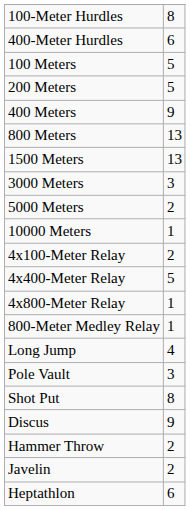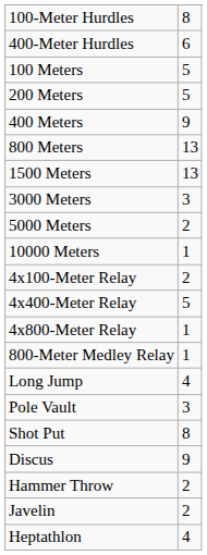 <table class="wikitable">
 <tr>
 </tr>
 <tr>
 <td>100-Meter Hurdles</td>
 <td>8</td>
 </tr>
 <tr>
 <td>400-Meter Hurdles</td>
 <td>6</td>
 </tr>
 <tr>
 <td>100 Meters</td>
 <td>5</td>
 </tr>
 <tr>
 <td>200 Meters</td>
 <td>5</td>
 </tr>
 <tr>
 <td>400 Meters</td>
 <td>9</td>
 </tr>
 <tr>
 <td>800 Meters</td>
 <td>13</td>
 </tr>
 <tr>
 <td>1500 Meters</td>
 <td>13</td>
 </tr>
 <tr>
 <td>3000 Meters</td>
 <td>3</td>
 </tr>
 <tr>
 <td>5000 Meters</td>
 <td>2</td>
 </tr>
 <tr>
 <td>10000 Meters</td>
 <td>1</td>
 </tr>
 <tr>
 <td>4x100-Meter Relay</td>
 <td>2</td>
 </tr>
 <tr>
 <td>4x400-Meter Relay</td>
 <td>5</td>
 </tr>
 <tr>
 <td>4x800-Meter Relay</td>
 <td>1</td>
 </tr>
 <tr>
 <td>800-Meter Medley Relay</td>
 <td>1</td>
 </tr>
 <tr>
 <td>Long Jump</td>
 <td>4</td>
 </tr>
 <tr>
 <td>Pole Vault</td>
 <td>3</td>
 </tr>
 <tr>
 <td>Shot Put</td>
 <td>8</td>
 </tr>
 <tr>
 <td>Discus</td>
 <td>9</td>
 </tr>
 <tr>
 <td>Hammer Throw</td>
 <td>2</td>
 </tr>
 <tr>
 <td>Javelin</td>
 <td>2</td>
 </tr>
 <tr>
 <td>Heptathlon</td>
-<td>6</td>
+<td>4</td>
 </tr>
 </table>
